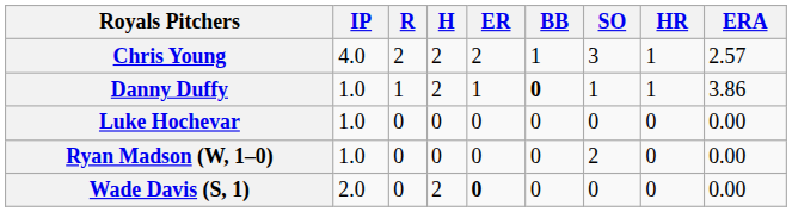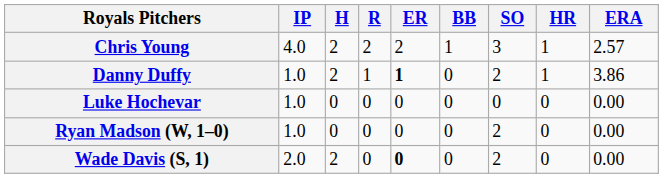 <table class="wikitable" style=width:590px;>
 <tr>
 <th>Royals Pitchers</th>
 <th><a href='#'>IP</a></th>
+<th><a href='#'>H</a></th>
 <th><a href='#'>R</a></th>
-<th><a href='#'>H</a></th>
 <th><a href='#'>ER</a></th>
 <th><a href='#'>BB</a></th>
 <th><a href='#'>SO</a></th>
 <th><a href='#'>HR</a></th>
 <th><a href='#'>ERA</a></th>
 </tr>
 <tr>
 <th><a href='#'>Chris Young</a></th>
 <td>4.0</td>
 <td>2</td>
 <td>2</td>
 <td>2</td>
 <td>1</td>
 <td>3</td>
 <td>1</td>
 <td>2.57</td>
 </tr>
 <tr>
 <th><a href='#'>Danny Duffy</a></th>
 <td>1.0</td>
-<td>1</td>
 <td>2</td>
 <td>1</td>
-<td><strong>0</strong></td>
-<td>1</td>
+<td><strong>1</strong></td>
+<td>0</td>
+<td>2</td>
 <td>1</td>
 <td>3.86</td>
 </tr>
 <tr>
 <th><a href='#'>Luke Hochevar</a></th>
 <td>1.0</td>
 <td>0</td>
 <td>0</td>
 <td>0</td>
 <td>0</td>
 <td>0</td>
 <td>0</td>
 <td>0.00</td>
 </tr>
 <tr>
 <th><a href='#'>Ryan Madson</a> (W, 1–0)</th>
 <td>1.0</td>
 <td>0</td>
 <td>0</td>
 <td>0</td>
 <td>0</td>
 <td>2</td>
 <td>0</td>
 <td>0.00</td>
 </tr>
 <tr>
 <th><a href='#'>Wade Davis</a> (S, 1)</th>
 <td>2.0</td>
+<td>2</td>
+<td>0</td>
+<td><strong>0</strong></td>
 <td>0</td>
 <td>2</td>
-<td><strong>0</strong></td>
-<td>0</td>
-<td>0</td>
 <td>0</td>
 <td>0.00</td>
 </tr>
 </table>
